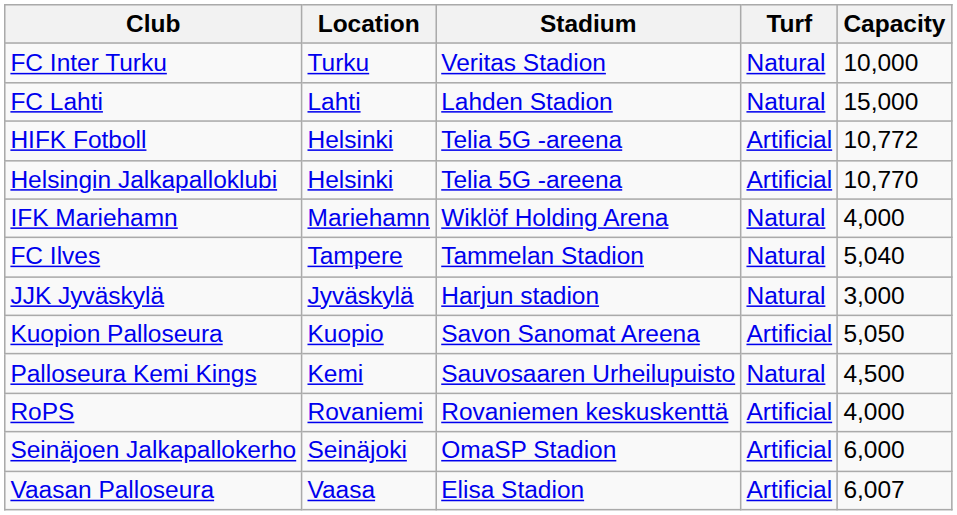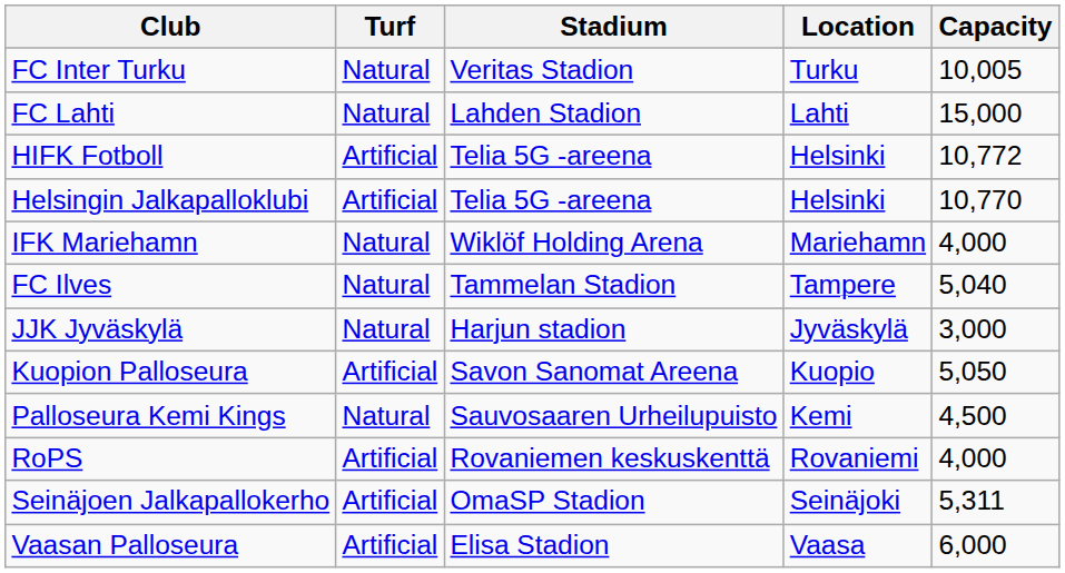 <table class="wikitable sortable">
 <tr>
 <th>Club</th>
+<th>Turf</th>
+<th>Stadium</th>
 <th>Location</th>
-<th>Stadium</th>
-<th>Turf</th>
 <th>Capacity</th>
 </tr>
 <tr>
 <td><a href='#'>FC Inter Turku</a></td>
+<td><a href='#'>Natural</a></td>
+<td><a href='#'>Veritas Stadion</a></td>
 <td><a href='#'>Turku</a></td>
-<td><a href='#'>Veritas Stadion</a></td>
-<td><a href='#'>Natural</a></td>
-<td>10,000</td>
+<td>10,005</td>
 </tr>
 <tr>
 <td><a href='#'>FC Lahti</a></td>
+<td><a href='#'>Natural</a></td>
+<td><a href='#'>Lahden Stadion</a></td>
 <td><a href='#'>Lahti</a></td>
-<td><a href='#'>Lahden Stadion</a></td>
-<td><a href='#'>Natural</a></td>
 <td>15,000</td>
 </tr>
 <tr>
 <td><a href='#'>HIFK Fotboll</a></td>
+<td><a href='#'>Artificial</a></td>
+<td><a href='#'>Telia 5G -areena</a></td>
 <td><a href='#'>Helsinki</a></td>
-<td><a href='#'>Telia 5G -areena</a></td>
-<td><a href='#'>Artificial</a></td>
 <td>10,772</td>
 </tr>
 <tr>
 <td><a href='#'>Helsingin Jalkapalloklubi</a></td>
+<td><a href='#'>Artificial</a></td>
+<td><a href='#'>Telia 5G -areena</a></td>
 <td><a href='#'>Helsinki</a></td>
-<td><a href='#'>Telia 5G -areena</a></td>
-<td><a href='#'>Artificial</a></td>
 <td>10,770</td>
 </tr>
 <tr>
 <td><a href='#'>IFK Mariehamn</a></td>
+<td><a href='#'>Natural</a></td>
+<td><a href='#'>Wiklöf Holding Arena</a></td>
 <td><a href='#'>Mariehamn</a></td>
-<td><a href='#'>Wiklöf Holding Arena</a></td>
-<td><a href='#'>Natural</a></td>
 <td>4,000</td>
 </tr>
 <tr>
 <td><a href='#'>FC Ilves</a></td>
+<td><a href='#'>Natural</a></td>
+<td><a href='#'>Tammelan Stadion</a></td>
 <td><a href='#'>Tampere</a></td>
-<td><a href='#'>Tammelan Stadion</a></td>
-<td><a href='#'>Natural</a></td>
 <td>5,040</td>
 </tr>
 <tr>
 <td><a href='#'>JJK Jyväskylä</a></td>
+<td><a href='#'>Natural</a></td>
+<td><a href='#'>Harjun stadion</a></td>
 <td><a href='#'>Jyväskylä</a></td>
-<td><a href='#'>Harjun stadion</a></td>
-<td><a href='#'>Natural</a></td>
 <td>3,000</td>
 </tr>
 <tr>
 <td><a href='#'>Kuopion Palloseura</a></td>
+<td><a href='#'>Artificial</a></td>
+<td><a href='#'>Savon Sanomat Areena</a></td>
 <td><a href='#'>Kuopio</a></td>
-<td><a href='#'>Savon Sanomat Areena</a></td>
-<td><a href='#'>Artificial</a></td>
 <td>5,050</td>
 </tr>
 <tr>
 <td><a href='#'>Palloseura Kemi Kings</a></td>
+<td><a href='#'>Natural</a></td>
+<td><a href='#'>Sauvosaaren Urheilupuisto</a></td>
 <td><a href='#'>Kemi</a></td>
-<td><a href='#'>Sauvosaaren Urheilupuisto</a></td>
-<td><a href='#'>Natural</a></td>
 <td>4,500</td>
 </tr>
 <tr>
 <td><a href='#'>RoPS</a></td>
+<td><a href='#'>Artificial</a></td>
+<td><a href='#'>Rovaniemen keskuskenttä</a></td>
 <td><a href='#'>Rovaniemi</a></td>
-<td><a href='#'>Rovaniemen keskuskenttä</a></td>
-<td><a href='#'>Artificial</a></td>
 <td>4,000</td>
 </tr>
 <tr>
 <td><a href='#'>Seinäjoen Jalkapallokerho</a></td>
+<td><a href='#'>Artificial</a></td>
+<td><a href='#'>OmaSP Stadion</a></td>
 <td><a href='#'>Seinäjoki</a></td>
-<td><a href='#'>OmaSP Stadion</a></td>
-<td><a href='#'>Artificial</a></td>
-<td>6,000</td>
+<td>5,311</td>
 </tr>
 <tr>
 <td><a href='#'>Vaasan Palloseura</a></td>
+<td><a href='#'>Artificial</a></td>
+<td><a href='#'>Elisa Stadion</a></td>
 <td><a href='#'>Vaasa</a></td>
-<td><a href='#'>Elisa Stadion</a></td>
-<td><a href='#'>Artificial</a></td>
-<td>6,007</td>
+<td>6,000</td>
 </tr>
 </table>
